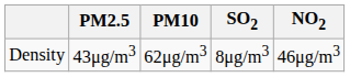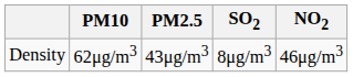 <table class="wikitable">
 <tr>
 <th></th>
+<th>PM10</th>
 <th>PM2.5</th>
-<th>PM10</th>
 <th>SO<sub>2</sub></th>
 <th>NO<sub>2</sub></th>
 </tr>
 <tr>
 <td>Density</td>
+<td>62μg/m<sup>3</sup></td>
 <td>43μg/m<sup>3</sup></td>
-<td>62μg/m<sup>3</sup></td>
 <td>8μg/m<sup>3</sup></td>
 <td>46μg/m<sup>3</sup></td>
 </tr>
 </table>
